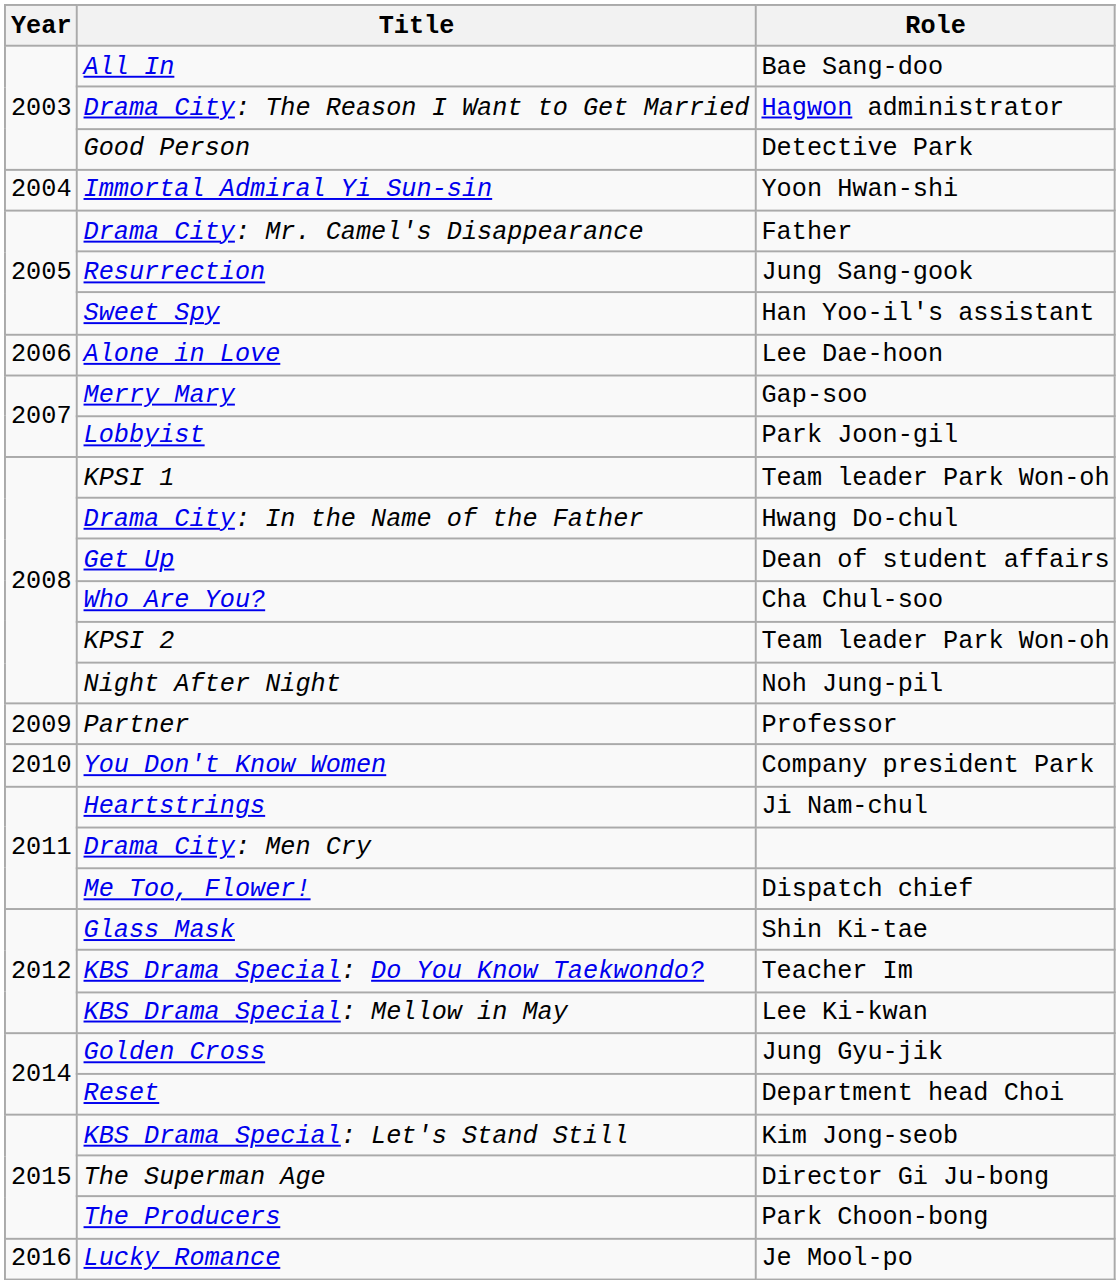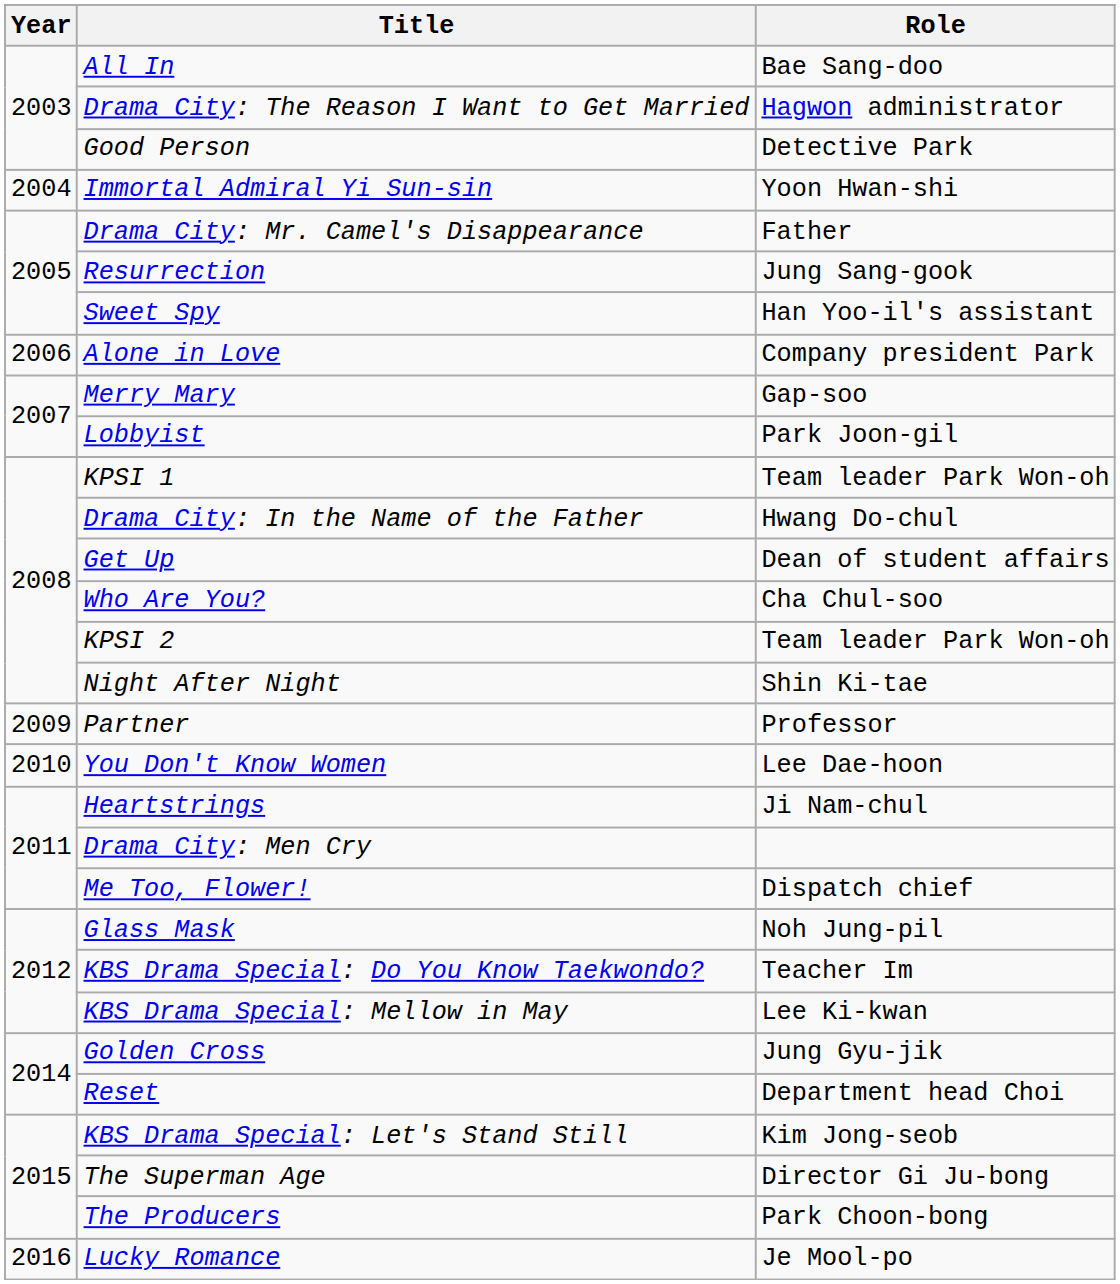 <table class="wikitable sortable">
 <tr>
 <th>Year</th>
 <th>Title</th>
 <th>Role</th>
 </tr>
 <tr>
 <td rowspan=3>2003</td>
 <td><em><a href='#'>All In</a></em></td>
 <td>Bae Sang-doo</td>
 </tr>
 <tr>
 <td><em><a href='#'>Drama City</a>: The Reason I Want to Get Married</em></td>
 <td><a href='#'>Hagwon</a> administrator</td>
 </tr>
 <tr>
 <td><em>Good Person</em></td>
 <td>Detective Park</td>
 </tr>
 <tr>
 <td>2004</td>
 <td><em><a href='#'>Immortal Admiral Yi Sun-sin</a></em></td>
 <td>Yoon Hwan-shi</td>
 </tr>
 <tr>
 <td rowspan=3>2005</td>
 <td><em><a href='#'>Drama City</a>: Mr. Camel's Disappearance</em></td>
 <td>Father</td>
 </tr>
 <tr>
 <td><em><a href='#'>Resurrection</a></em></td>
 <td>Jung Sang-gook</td>
 </tr>
 <tr>
 <td><em><a href='#'>Sweet Spy</a></em></td>
 <td>Han Yoo-il's assistant</td>
 </tr>
 <tr>
 <td>2006</td>
 <td><em><a href='#'>Alone in Love</a></em></td>
-<td>Lee Dae-hoon</td>
+<td>Company president Park</td>
 </tr>
 <tr>
 <td rowspan=2>2007</td>
 <td><em><a href='#'>Merry Mary</a></em></td>
 <td>Gap-soo</td>
 </tr>
 <tr>
 <td><em><a href='#'>Lobbyist</a></em></td>
 <td>Park Joon-gil</td>
 </tr>
 <tr>
 <td rowspan=6>2008</td>
 <td><em>KPSI 1</em></td>
 <td>Team leader Park Won-oh</td>
 </tr>
 <tr>
 <td><em><a href='#'>Drama City</a>: In the Name of the Father</em></td>
 <td>Hwang Do-chul</td>
 </tr>
 <tr>
 <td><em><a href='#'>Get Up</a></em></td>
 <td>Dean of student affairs</td>
 </tr>
 <tr>
 <td><em><a href='#'>Who Are You?</a></em></td>
 <td>Cha Chul-soo</td>
 </tr>
 <tr>
 <td><em>KPSI 2</em></td>
 <td>Team leader Park Won-oh</td>
 </tr>
 <tr>
 <td><em>Night After Night</em></td>
-<td>Noh Jung-pil</td>
+<td>Shin Ki-tae</td>
 </tr>
 <tr>
 <td>2009</td>
 <td><em>Partner</em></td>
 <td>Professor</td>
 </tr>
 <tr>
 <td>2010</td>
 <td><em><a href='#'>You Don't Know Women</a></em></td>
-<td>Company president Park</td>
+<td>Lee Dae-hoon</td>
 </tr>
 <tr>
 <td rowspan=3>2011</td>
 <td><em><a href='#'>Heartstrings</a></em></td>
 <td>Ji Nam-chul</td>
 </tr>
 <tr>
 <td><em><a href='#'>Drama City</a>: Men Cry</em></td>
 <td></td>
 </tr>
 <tr>
 <td><em><a href='#'>Me Too, Flower!</a></em></td>
 <td>Dispatch chief</td>
 </tr>
 <tr>
 <td rowspan=3>2012</td>
 <td><em><a href='#'>Glass Mask</a></em></td>
-<td>Shin Ki-tae</td>
+<td>Noh Jung-pil</td>
 </tr>
 <tr>
 <td><em><a href='#'>KBS Drama Special</a>: <a href='#'>Do You Know Taekwondo?</a></em></td>
 <td>Teacher Im</td>
 </tr>
 <tr>
 <td><em><a href='#'>KBS Drama Special</a>: Mellow in May</em></td>
 <td>Lee Ki-kwan</td>
 </tr>
 <tr>
 <td rowspan=2>2014</td>
 <td><em><a href='#'>Golden Cross</a></em></td>
 <td>Jung Gyu-jik</td>
 </tr>
 <tr>
 <td><em><a href='#'>Reset</a></em></td>
 <td>Department head Choi</td>
 </tr>
 <tr>
 <td rowspan=3>2015</td>
 <td><em><a href='#'>KBS Drama Special</a>: Let's Stand Still</em></td>
 <td>Kim Jong-seob</td>
 </tr>
 <tr>
 <td><em>The Superman Age</em></td>
 <td>Director Gi Ju-bong</td>
 </tr>
 <tr>
 <td><em><a href='#'>The Producers</a></em></td>
 <td>Park Choon-bong</td>
 </tr>
 <tr>
 <td>2016</td>
 <td><em><a href='#'>Lucky Romance</a></em></td>
 <td>Je Mool-po</td>
 </tr>
 </table>
